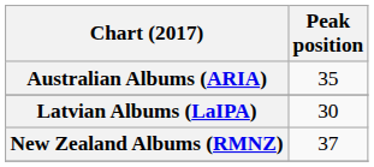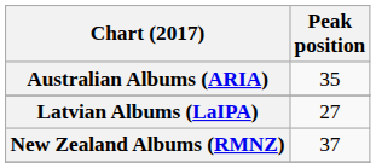 <table class="wikitable sortable plainrowheaders" style="text-align:center">
 <tr>
 <th scope="col">Chart (2017)</th>
 <th scope="col">Peak<br> position</th>
 </tr>
 <tr>
 <th scope="row">Australian Albums (<a href='#'>ARIA</a>)</th>
 <td>35</td>
 </tr>
 <tr>
 </tr>
 <tr>
 </tr>
 <tr>
 </tr>
 <tr>
 </tr>
 <tr>
 </tr>
 <tr>
 <th scope="row">Latvian Albums (<a href='#'>LaIPA</a>)</th>
-<td>30</td>
+<td>27</td>
 </tr>
 <tr>
 <th scope="row">New Zealand Albums (<a href='#'>RMNZ</a>)</th>
 <td>37</td>
 </tr>
 <tr>
 </tr>
 <tr>
 </tr>
 </table>
